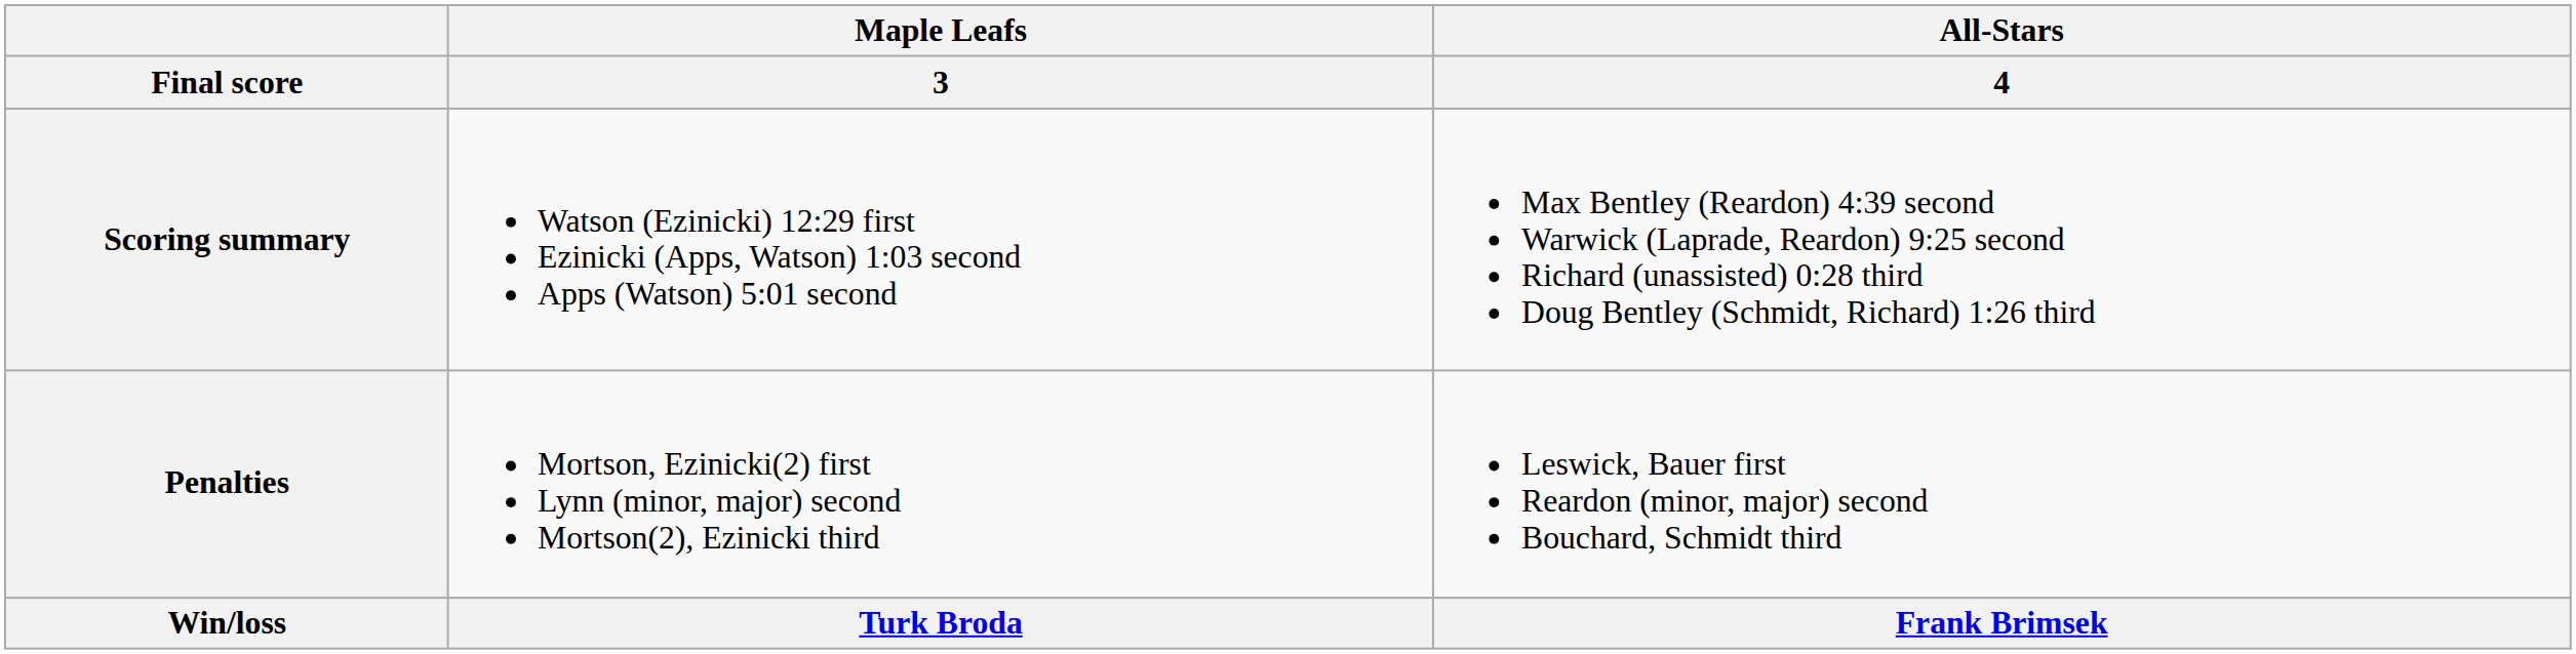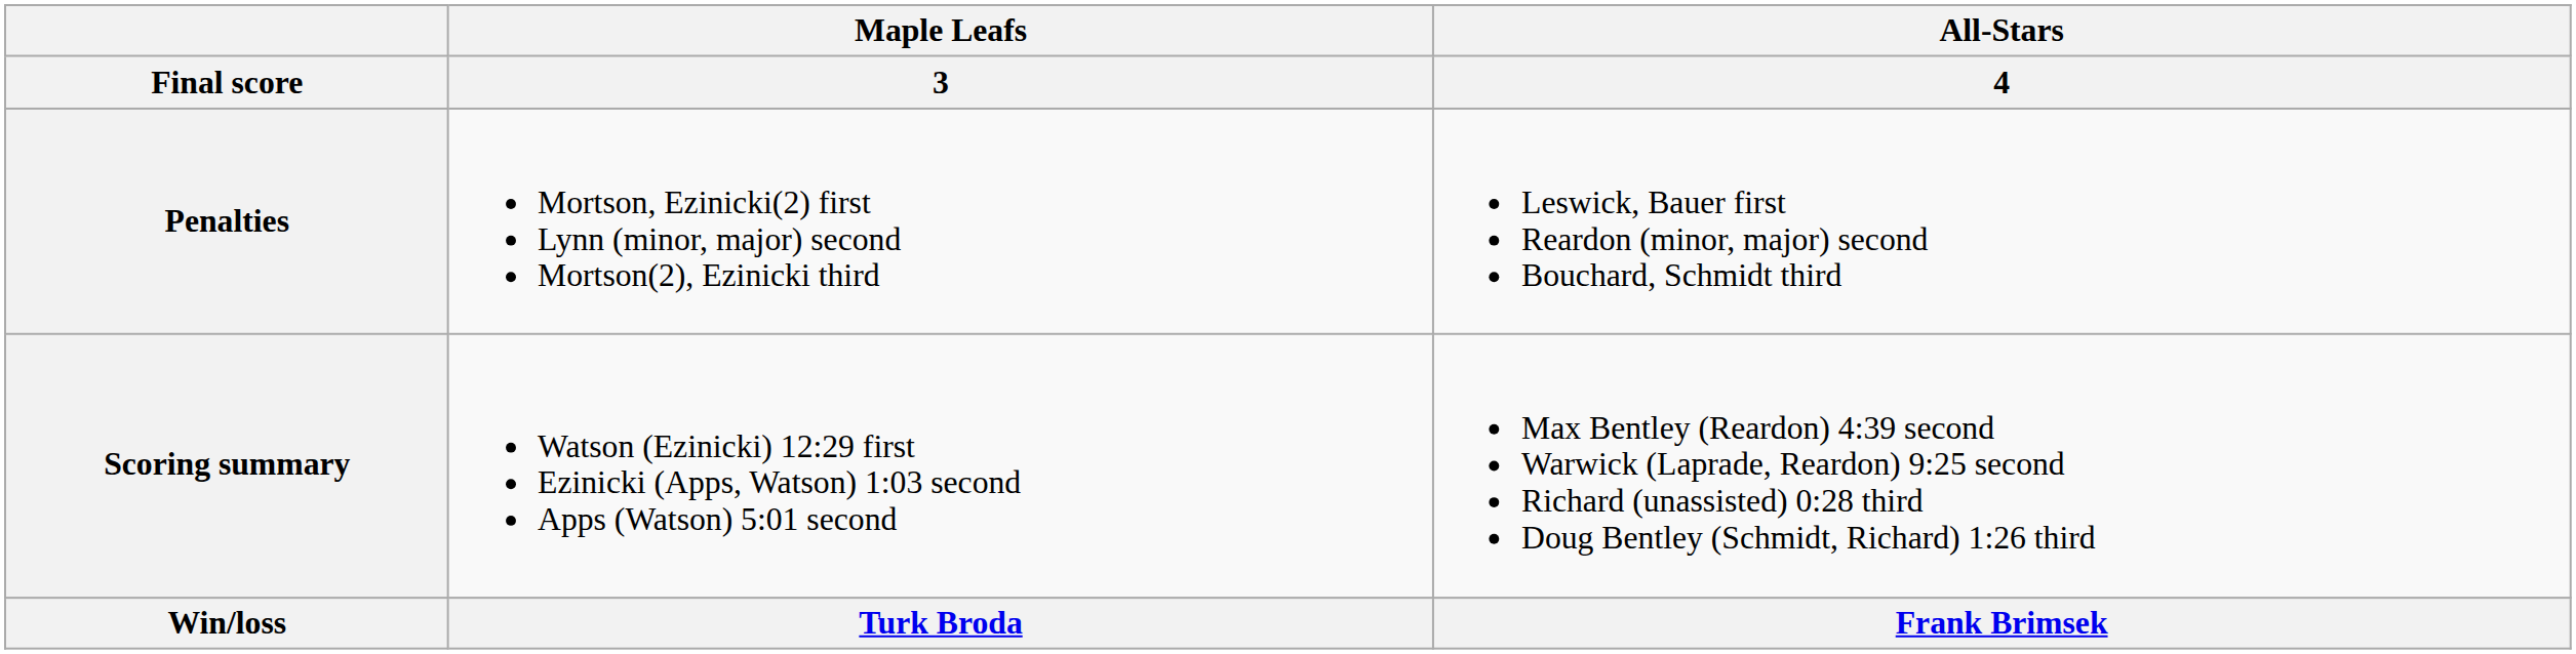 <table class="wikitable" style="width:100%">
 <tr>
 <th></th>
 <th>Maple Leafs</th>
 <th>All-Stars</th>
 </tr>
 <tr>
 <th>Final score</th>
 <th>3</th>
 <th>4</th>
 </tr>
 <tr>
+<th>Penalties</th>
+<td><br><ul><li>Mortson, Ezinicki(2) first</li><li>Lynn (minor, major) second</li><li>Mortson(2), Ezinicki third</li></ul></td>
+<td><br><ul><li>Leswick, Bauer first</li><li>Reardon (minor, major) second</li><li>Bouchard, Schmidt third</li></ul></td>
+</tr>
+<tr>
 <th>Scoring summary</th>
 <td><br><ul><li>Watson (Ezinicki) 12:29 first</li><li>Ezinicki (Apps, Watson) 1:03 second</li><li>Apps (Watson) 5:01 second</li></ul></td>
 <td><br><ul><li>Max Bentley (Reardon) 4:39 second</li><li>Warwick (Laprade, Reardon) 9:25 second</li><li>Richard (unassisted) 0:28 third</li><li>Doug Bentley (Schmidt, Richard) 1:26 third</li></ul></td>
-</tr>
-<tr>
-<th>Penalties</th>
-<td><br><ul><li>Mortson, Ezinicki(2) first</li><li>Lynn (minor, major) second</li><li>Mortson(2), Ezinicki third</li></ul></td>
-<td><br><ul><li>Leswick, Bauer first</li><li>Reardon (minor, major) second</li><li>Bouchard, Schmidt third</li></ul></td>
 </tr>
 <tr>
 <th>Win/loss</th>
 <th><a href='#'>Turk Broda</a></th>
 <th><a href='#'>Frank Brimsek</a></th>
 </tr>
 </table>
